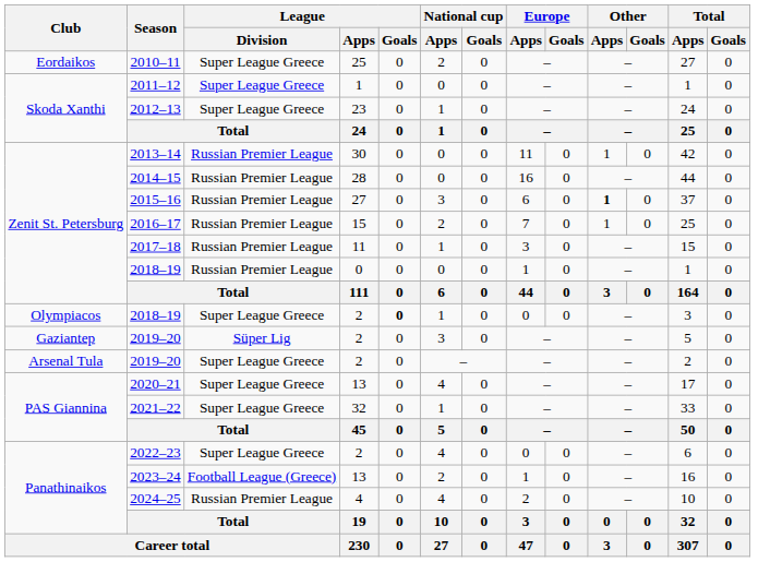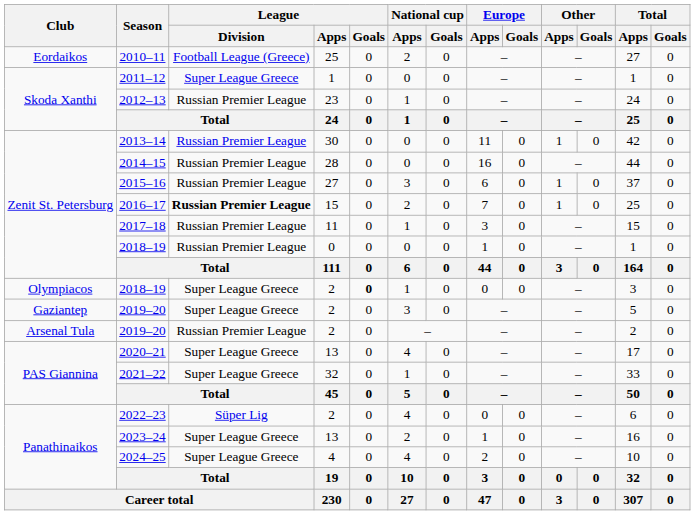 <table class="wikitable" style="text-align:center">
 <tr>
 <th rowspan=2>Club</th>
 <th rowspan=2>Season</th>
 <th colspan=3>League</th>
 <th colspan=2>National cup</th>
 <th colspan=2><a href='#'>Europe</a></th>
 <th colspan=2>Other</th>
 <th colspan=2>Total</th>
 </tr>
 <tr>
 <th>Division</th>
 <th>Apps</th>
 <th>Goals</th>
 <th>Apps</th>
 <th>Goals</th>
 <th>Apps</th>
 <th>Goals</th>
 <th>Apps</th>
 <th>Goals</th>
 <th>Apps</th>
 <th>Goals</th>
 </tr>
 <tr>
 <td><a href='#'>Eordaikos</a></td>
 <td><a href='#'>2010–11</a></td>
-<td>Super League Greece</td>
+<td><a href='#'>Football League (Greece)</a></td>
 <td>25</td>
 <td>0</td>
 <td>2</td>
 <td>0</td>
 <td colspan=2>–</td>
 <td colspan=2>–</td>
 <td>27</td>
 <td>0</td>
 </tr>
 <tr>
 <td rowspan=3 valign="center"><a href='#'>Skoda Xanthi</a></td>
 <td><a href='#'>2011–12</a></td>
 <td><a href='#'>Super League Greece</a></td>
 <td>1</td>
 <td>0</td>
 <td>0</td>
 <td>0</td>
 <td colspan=2>–</td>
 <td colspan=2>–</td>
 <td>1</td>
 <td>0</td>
 </tr>
 <tr>
 <td><a href='#'>2012–13</a></td>
-<td>Super League Greece</td>
+<td>Russian Premier League</td>
 <td>23</td>
 <td>0</td>
 <td>1</td>
 <td>0</td>
 <td colspan=2>–</td>
 <td colspan=2>–</td>
 <td>24</td>
 <td>0</td>
 </tr>
 <tr>
 <th colspan="2">Total</th>
 <th>24</th>
 <th>0</th>
 <th>1</th>
 <th>0</th>
 <th colspan=2>–</th>
 <th colspan=2>–</th>
 <th>25</th>
 <th>0</th>
 </tr>
 <tr>
 <td rowspan=7 valign="center"><a href='#'>Zenit St. Petersburg</a></td>
 <td><a href='#'>2013–14</a></td>
 <td><a href='#'>Russian Premier League</a></td>
 <td>30</td>
 <td>0</td>
 <td>0</td>
 <td>0</td>
 <td>11</td>
 <td>0</td>
 <td>1</td>
 <td>0</td>
 <td>42</td>
 <td>0</td>
 </tr>
 <tr>
 <td><a href='#'>2014–15</a></td>
 <td>Russian Premier League</td>
 <td>28</td>
 <td>0</td>
 <td>0</td>
 <td>0</td>
 <td>16</td>
 <td>0</td>
 <td colspan=2>–</td>
 <td>44</td>
 <td>0</td>
 </tr>
 <tr>
 <td><a href='#'>2015–16</a></td>
 <td>Russian Premier League</td>
 <td>27</td>
 <td>0</td>
 <td>3</td>
 <td>0</td>
 <td>6</td>
 <td>0</td>
-<td><strong>1</strong></td>
+<td>1</td>
 <td>0</td>
 <td>37</td>
 <td>0</td>
 </tr>
 <tr>
 <td><a href='#'>2016–17</a></td>
-<td>Russian Premier League</td>
+<td><strong>Russian Premier League</strong></td>
 <td>15</td>
 <td>0</td>
 <td>2</td>
 <td>0</td>
 <td>7</td>
 <td>0</td>
 <td>1</td>
 <td>0</td>
 <td>25</td>
 <td>0</td>
 </tr>
 <tr>
 <td><a href='#'>2017–18</a></td>
 <td>Russian Premier League</td>
 <td>11</td>
 <td>0</td>
 <td>1</td>
 <td>0</td>
 <td>3</td>
 <td>0</td>
 <td colspan=2>–</td>
 <td>15</td>
 <td>0</td>
 </tr>
 <tr>
 <td><a href='#'>2018–19</a></td>
 <td>Russian Premier League</td>
 <td>0</td>
 <td>0</td>
 <td>0</td>
 <td>0</td>
 <td>1</td>
 <td>0</td>
 <td colspan=2>–</td>
 <td>1</td>
 <td>0</td>
 </tr>
 <tr>
 <th colspan="2">Total</th>
 <th>111</th>
 <th>0</th>
 <th>6</th>
 <th>0</th>
 <th>44</th>
 <th>0</th>
 <th>3</th>
 <th>0</th>
 <th>164</th>
 <th>0</th>
 </tr>
 <tr>
 <td><a href='#'>Olympiacos</a></td>
 <td><a href='#'>2018–19</a></td>
 <td>Super League Greece</td>
 <td>2</td>
 <td><strong>0</strong></td>
 <td>1</td>
 <td>0</td>
 <td>0</td>
 <td>0</td>
 <td colspan=2>–</td>
 <td>3</td>
 <td>0</td>
 </tr>
 <tr>
 <td><a href='#'>Gaziantep</a></td>
 <td><a href='#'>2019–20</a></td>
-<td><a href='#'>Süper Lig</a></td>
+<td>Super League Greece</td>
 <td>2</td>
 <td>0</td>
 <td>3</td>
 <td>0</td>
 <td colspan=2>–</td>
 <td colspan=2>–</td>
 <td>5</td>
 <td>0</td>
 </tr>
 <tr>
 <td valign="center"><a href='#'>Arsenal Tula</a></td>
 <td><a href='#'>2019–20</a></td>
-<td>Super League Greece</td>
+<td>Russian Premier League</td>
 <td>2</td>
 <td>0</td>
 <td colspan=2>–</td>
 <td colspan=2>–</td>
 <td colspan=2>–</td>
 <td>2</td>
 <td>0</td>
 </tr>
 <tr>
 <td rowspan="3"><a href='#'>PAS Giannina</a></td>
 <td><a href='#'>2020–21</a></td>
 <td>Super League Greece</td>
 <td>13</td>
 <td>0</td>
 <td>4</td>
 <td>0</td>
 <td colspan=2>–</td>
 <td colspan=2>–</td>
 <td>17</td>
 <td>0</td>
 </tr>
 <tr>
 <td><a href='#'>2021–22</a></td>
 <td>Super League Greece</td>
 <td>32</td>
 <td>0</td>
 <td>1</td>
 <td>0</td>
 <td colspan=2>–</td>
 <td colspan=2>–</td>
 <td>33</td>
 <td>0</td>
 </tr>
 <tr>
 <th colspan="2">Total</th>
 <th>45</th>
 <th>0</th>
 <th>5</th>
 <th>0</th>
 <th colspan=2>–</th>
 <th colspan=2>–</th>
 <th>50</th>
 <th>0</th>
 </tr>
 <tr>
 <td rowspan="4"><a href='#'>Panathinaikos</a></td>
 <td><a href='#'>2022–23</a></td>
-<td>Super League Greece</td>
+<td><a href='#'>Süper Lig</a></td>
 <td>2</td>
 <td>0</td>
 <td>4</td>
 <td>0</td>
 <td>0</td>
 <td>0</td>
 <td colspan=2>–</td>
 <td>6</td>
 <td>0</td>
 </tr>
 <tr>
 <td><a href='#'>2023–24</a></td>
-<td><a href='#'>Football League (Greece)</a></td>
+<td>Super League Greece</td>
 <td>13</td>
 <td>0</td>
 <td>2</td>
 <td>0</td>
 <td>1</td>
 <td>0</td>
 <td colspan=2>–</td>
 <td>16</td>
 <td>0</td>
 </tr>
 <tr>
 <td><a href='#'>2024–25</a></td>
-<td>Russian Premier League</td>
+<td>Super League Greece</td>
 <td>4</td>
 <td>0</td>
 <td>4</td>
 <td>0</td>
 <td>2</td>
 <td>0</td>
 <td colspan=2>–</td>
 <td>10</td>
 <td>0</td>
 </tr>
 <tr>
 <th colspan="2">Total</th>
 <th>19</th>
 <th>0</th>
 <th>10</th>
 <th>0</th>
 <th>3</th>
 <th>0</th>
 <th>0</th>
 <th>0</th>
 <th>32</th>
 <th>0</th>
 </tr>
 <tr>
 <th colspan="3">Career total</th>
 <th>230</th>
 <th>0</th>
 <th>27</th>
 <th>0</th>
 <th>47</th>
 <th>0</th>
 <th>3</th>
 <th>0</th>
 <th>307</th>
 <th>0</th>
 </tr>
 </table>
